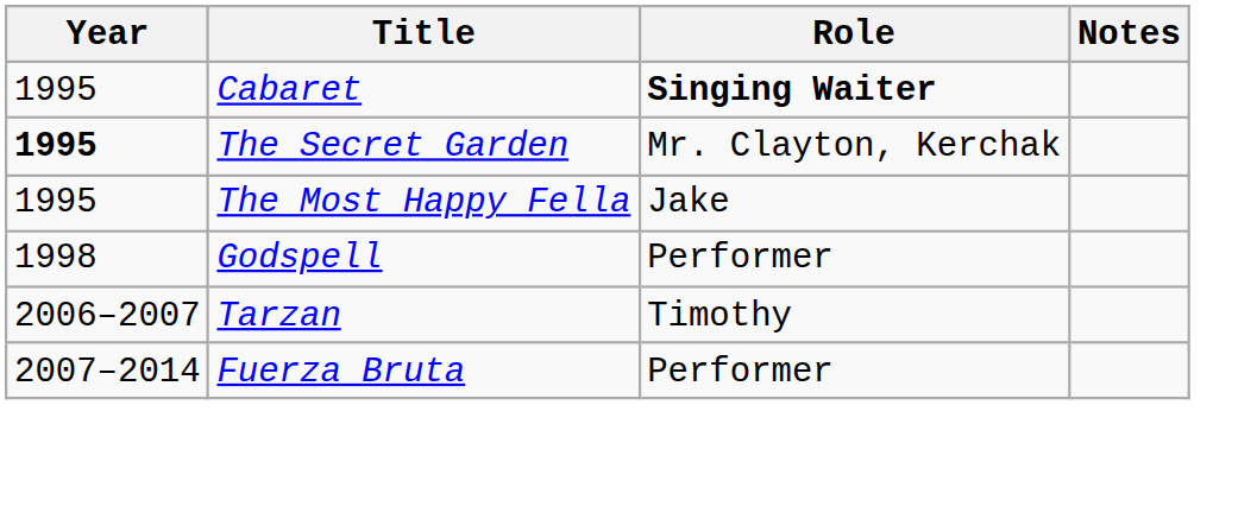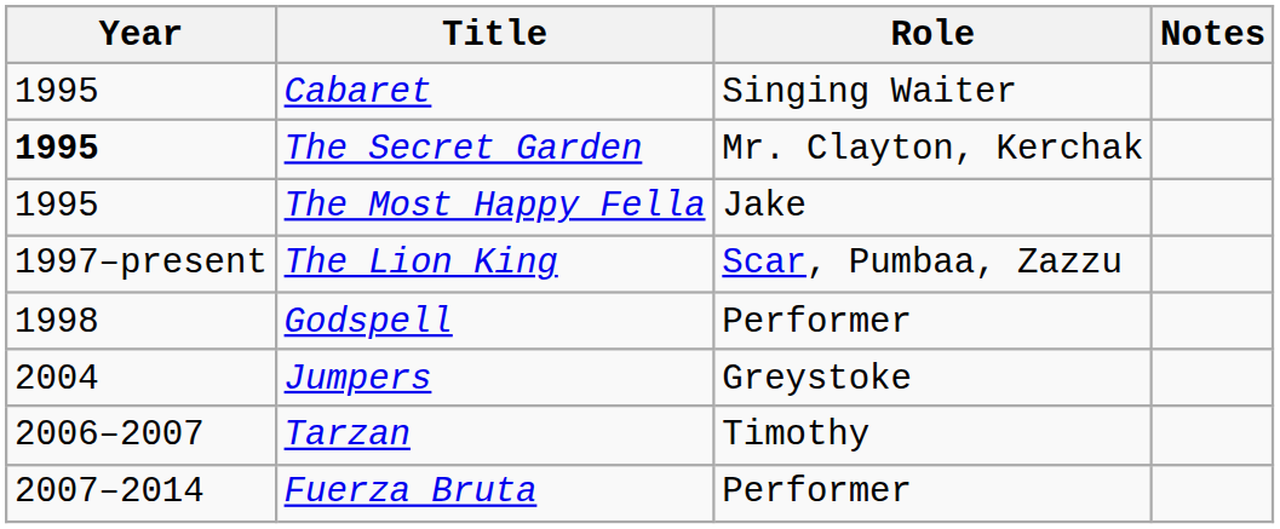 <table class="wikitable sortable">
 <tr>
 <th>Year</th>
 <th>Title</th>
 <th>Role</th>
 <th class="unsortable">Notes</th>
 </tr>
 <tr>
 <td>1995</td>
 <td><em><a href='#'>Cabaret</a></em></td>
-<td><strong>Singing Waiter</strong></td>
+<td>Singing Waiter</td>
 <td></td>
 </tr>
 <tr>
 <td><strong>1995</strong></td>
 <td><em><a href='#'>The Secret Garden</a></em></td>
 <td>Mr. Clayton, Kerchak</td>
 <td></td>
 </tr>
 <tr>
 <td>1995</td>
 <td><em><a href='#'>The Most Happy Fella</a></em></td>
 <td>Jake</td>
 <td></td>
 </tr>
 <tr>
+<td>1997–present</td>
+<td><em><a href='#'>The Lion King</a></em></td>
+<td><a href='#'>Scar</a>, Pumbaa, Zazzu</td>
+<td></td>
+</tr>
+<tr>
 <td>1998</td>
 <td><em><a href='#'>Godspell</a></em></td>
 <td>Performer</td>
+<td></td>
+</tr>
+<tr>
+<td>2004</td>
+<td><em><a href='#'>Jumpers</a></em></td>
+<td>Greystoke</td>
 <td></td>
 </tr>
 <tr>
 <td>2006–2007</td>
 <td><em><a href='#'>Tarzan</a></em></td>
 <td>Timothy</td>
 <td></td>
 </tr>
 <tr>
 <td>2007–2014</td>
 <td><em><a href='#'>Fuerza Bruta</a></em></td>
 <td>Performer</td>
 <td></td>
 </tr>
 </table>
